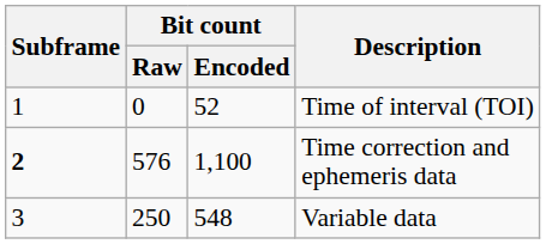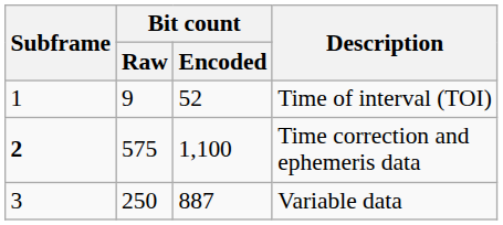 <table class="wikitable floatright">
 <tr>
 <th rowspan=2>Subframe</th>
 <th colspan=2>Bit count</th>
 <th rowspan=2>Description</th>
 </tr>
 <tr>
 <th>Raw</th>
 <th>Encoded</th>
 </tr>
 <tr>
 <td>1</td>
-<td>0</td>
+<td>9</td>
 <td>52</td>
 <td>Time of interval (TOI)</td>
 </tr>
 <tr>
 <td><strong>2</strong></td>
-<td>576</td>
+<td>575</td>
 <td>1,100</td>
 <td>Time correction and<br>ephemeris data</td>
 </tr>
 <tr>
 <td>3</td>
 <td>250</td>
-<td>548</td>
+<td>887</td>
 <td>Variable data</td>
 </tr>
 </table>
